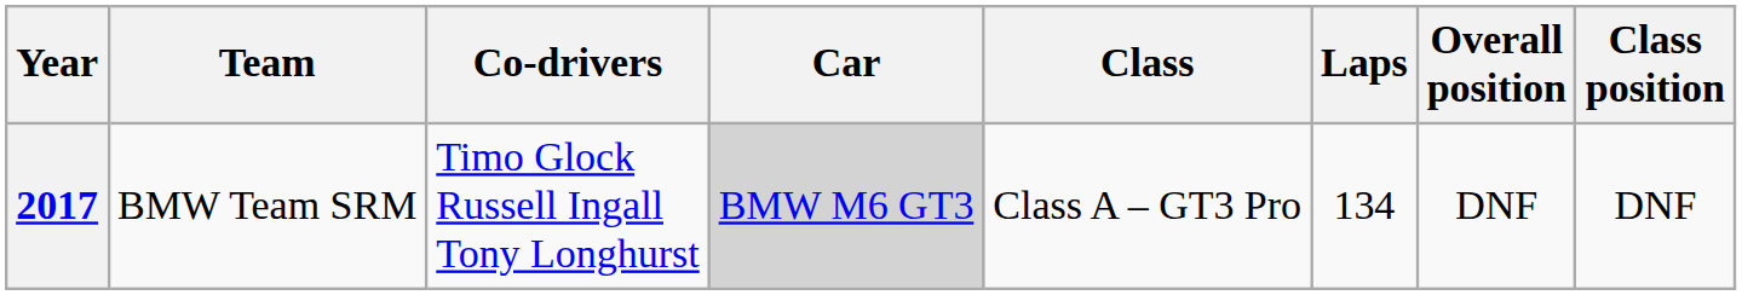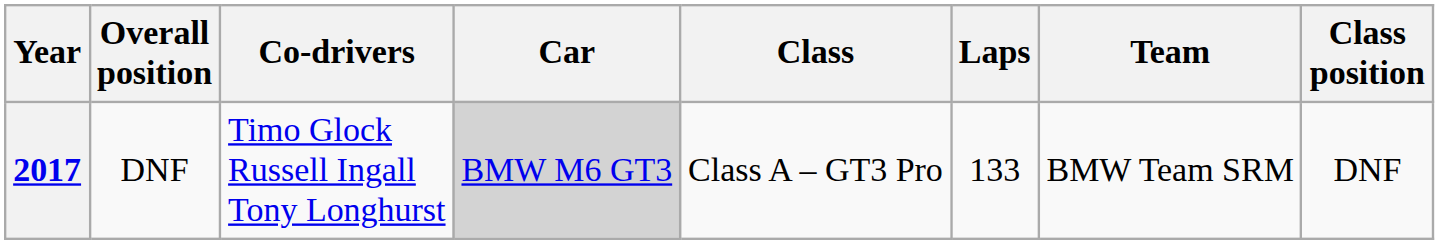 <table class="wikitable" style="text-align:center; font-size:90%">
 <tr>
 <th>Year</th>
-<th>Team</th>
+<th>Overall<br>position</th>
 <th>Co-drivers</th>
 <th>Car</th>
 <th>Class</th>
 <th>Laps</th>
-<th>Overall<br>position</th>
+<th>Team</th>
 <th>Class<br>position</th>
 </tr>
 <tr align="center">
 <th><a href='#'>2017</a></th>
-<td align="left"> BMW Team SRM</td>
+<td>DNF</td>
 <td align="left"> <a href='#'>Timo Glock</a><br> <a href='#'>Russell Ingall</a><br> <a href='#'>Tony Longhurst</a></td>
 <td align="left" style="background: lightgrey;"><a href='#'>BMW M6 GT3</a></td>
 <td>Class A – GT3 Pro</td>
-<td>134</td>
-<td>DNF</td>
+<td>133</td>
+<td align="left"> BMW Team SRM</td>
 <td>DNF</td>
 </tr>
 </table>
